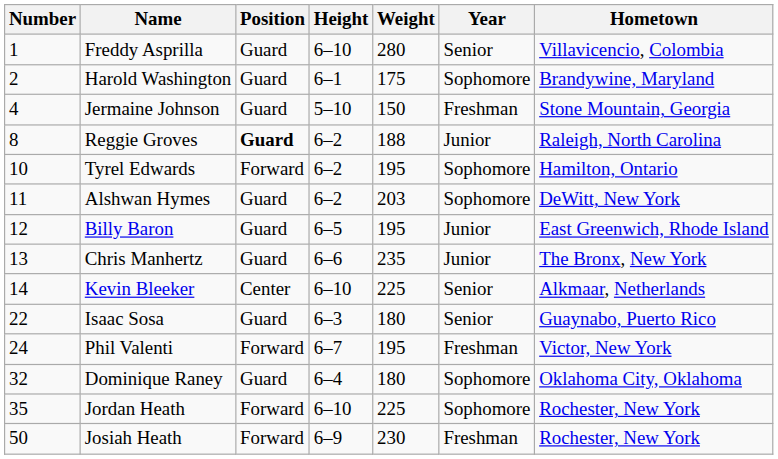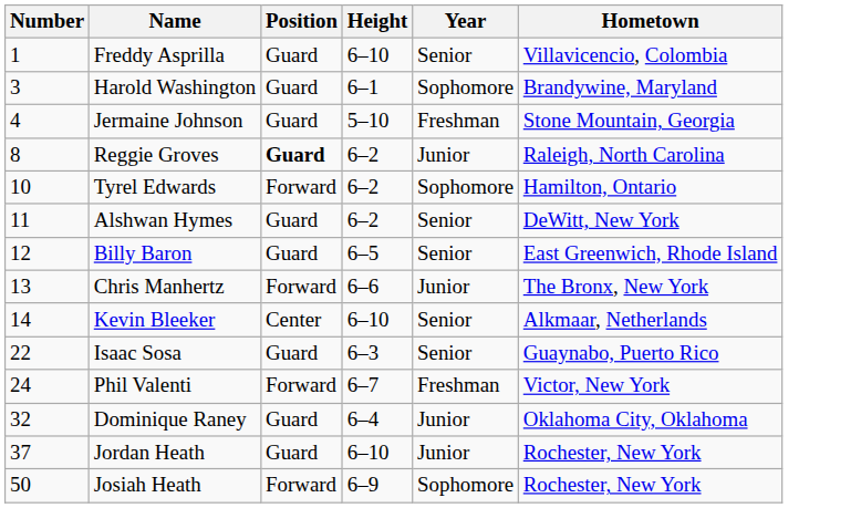 <table class="wikitable">
 <tr>
 <th>Number</th>
 <th>Name</th>
 <th>Position</th>
 <th>Height</th>
-<th>Weight</th>
 <th>Year</th>
 <th>Hometown</th>
 </tr>
 <tr>
 <td>1</td>
 <td>Freddy Asprilla</td>
 <td>Guard</td>
 <td>6–10</td>
-<td>280</td>
 <td>Senior</td>
 <td><a href='#'>Villavicencio</a>, <a href='#'>Colombia</a></td>
 </tr>
 <tr>
-<td>2</td>
+<td>3</td>
 <td>Harold Washington</td>
 <td>Guard</td>
 <td>6–1</td>
-<td>175</td>
 <td>Sophomore</td>
 <td><a href='#'>Brandywine, Maryland</a></td>
 </tr>
 <tr>
 <td>4</td>
 <td>Jermaine Johnson</td>
 <td>Guard</td>
 <td>5–10</td>
-<td>150</td>
 <td>Freshman</td>
 <td><a href='#'>Stone Mountain, Georgia</a></td>
 </tr>
 <tr>
 <td>8</td>
 <td>Reggie Groves</td>
 <td><strong>Guard</strong></td>
 <td>6–2</td>
-<td>188</td>
 <td>Junior</td>
 <td><a href='#'>Raleigh, North Carolina</a></td>
 </tr>
 <tr>
 <td>10</td>
 <td>Tyrel Edwards</td>
 <td>Forward</td>
 <td>6–2</td>
-<td>195</td>
 <td>Sophomore</td>
 <td><a href='#'>Hamilton, Ontario</a></td>
 </tr>
 <tr>
 <td>11</td>
 <td>Alshwan Hymes</td>
 <td>Guard</td>
 <td>6–2</td>
-<td>203</td>
-<td>Sophomore</td>
+<td>Senior</td>
 <td><a href='#'>DeWitt, New York</a></td>
 </tr>
 <tr>
 <td>12</td>
 <td><a href='#'>Billy Baron</a></td>
 <td>Guard</td>
 <td>6–5</td>
-<td>195</td>
-<td>Junior</td>
+<td>Senior</td>
 <td><a href='#'>East Greenwich, Rhode Island</a></td>
 </tr>
 <tr>
 <td>13</td>
 <td>Chris Manhertz</td>
-<td>Guard</td>
+<td>Forward</td>
 <td>6–6</td>
-<td>235</td>
 <td>Junior</td>
 <td><a href='#'>The Bronx</a>, <a href='#'>New York</a></td>
 </tr>
 <tr>
 <td>14</td>
 <td><a href='#'>Kevin Bleeker</a></td>
 <td>Center</td>
 <td>6–10</td>
-<td>225</td>
 <td>Senior</td>
 <td><a href='#'>Alkmaar</a>, <a href='#'>Netherlands</a></td>
 </tr>
 <tr>
 <td>22</td>
 <td>Isaac Sosa</td>
 <td>Guard</td>
 <td>6–3</td>
-<td>180</td>
 <td>Senior</td>
 <td><a href='#'>Guaynabo, Puerto Rico</a></td>
 </tr>
 <tr>
 <td>24</td>
 <td>Phil Valenti</td>
 <td>Forward</td>
 <td>6–7</td>
-<td>195</td>
 <td>Freshman</td>
 <td><a href='#'>Victor, New York</a></td>
 </tr>
 <tr>
 <td>32</td>
 <td>Dominique Raney</td>
 <td>Guard</td>
 <td>6–4</td>
-<td>180</td>
-<td>Sophomore</td>
+<td>Junior</td>
 <td><a href='#'>Oklahoma City, Oklahoma</a></td>
 </tr>
 <tr>
-<td>35</td>
+<td>37</td>
 <td>Jordan Heath</td>
-<td>Forward</td>
+<td>Guard</td>
 <td>6–10</td>
-<td>225</td>
-<td>Sophomore</td>
+<td>Junior</td>
 <td><a href='#'>Rochester, New York</a></td>
 </tr>
 <tr>
 <td>50</td>
 <td>Josiah Heath</td>
 <td>Forward</td>
 <td>6–9</td>
-<td>230</td>
-<td>Freshman</td>
+<td>Sophomore</td>
 <td><a href='#'>Rochester, New York</a></td>
 </tr>
 </table>
